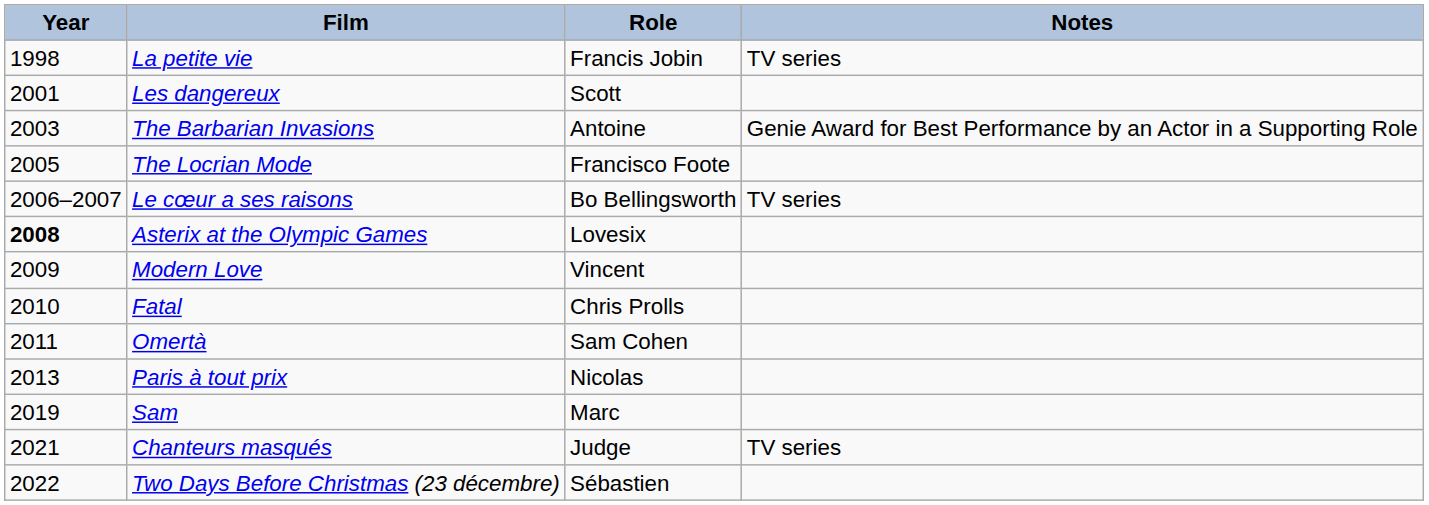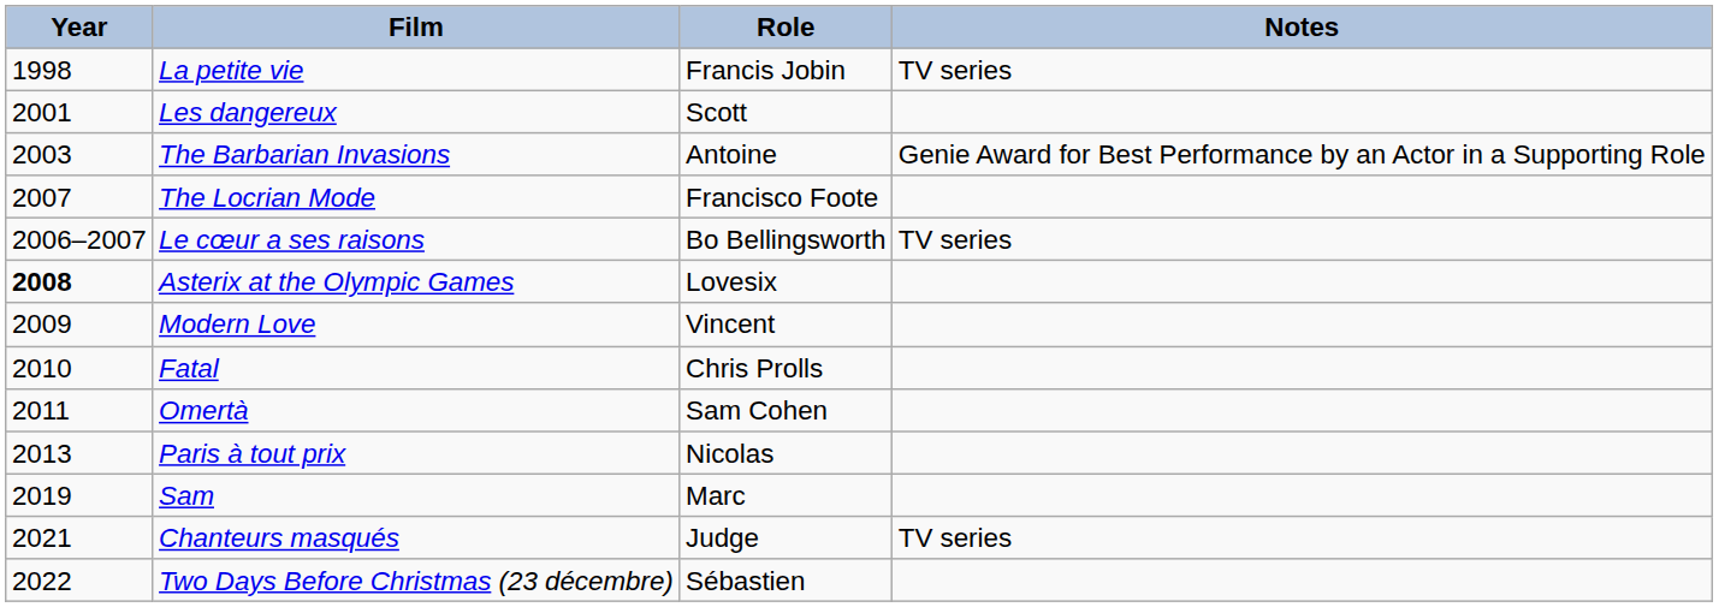 <table class="wikitable" style="font-size:95%;">
 <tr>
 <th style="background:#B0C4DE;">Year</th>
 <th style="background:#B0C4DE;">Film</th>
 <th style="background:#B0C4DE;">Role</th>
 <th style="background:#B0C4DE;">Notes</th>
 </tr>
 <tr>
 <td>1998</td>
 <td><em><a href='#'>La petite vie</a></em></td>
 <td>Francis Jobin</td>
 <td>TV series</td>
 </tr>
 <tr>
 <td>2001</td>
 <td><em><a href='#'>Les dangereux</a></em></td>
 <td>Scott</td>
 <td></td>
 </tr>
 <tr>
 <td>2003</td>
 <td><em><a href='#'>The Barbarian Invasions</a></em></td>
 <td>Antoine</td>
 <td>Genie Award for Best Performance by an Actor in a Supporting Role</td>
 </tr>
 <tr>
-<td>2005</td>
+<td>2007</td>
 <td><em><a href='#'>The Locrian Mode</a></em></td>
 <td>Francisco Foote</td>
 <td></td>
 </tr>
 <tr>
 <td>2006–2007</td>
 <td><em><a href='#'>Le cœur a ses raisons</a></em></td>
 <td>Bo Bellingsworth</td>
 <td>TV series</td>
 </tr>
 <tr>
 <td><strong>2008</strong></td>
 <td><em><a href='#'>Asterix at the Olympic Games</a></em></td>
 <td>Lovesix</td>
 <td></td>
 </tr>
 <tr>
 <td>2009</td>
 <td><em><a href='#'>Modern Love</a></em></td>
 <td>Vincent</td>
 <td></td>
 </tr>
 <tr>
 <td>2010</td>
 <td><em><a href='#'>Fatal</a></em></td>
 <td>Chris Prolls</td>
 <td></td>
 </tr>
 <tr>
 <td>2011</td>
 <td><em><a href='#'>Omertà</a></em></td>
 <td>Sam Cohen</td>
 <td></td>
 </tr>
 <tr>
 <td>2013</td>
 <td><em><a href='#'>Paris à tout prix</a></em></td>
 <td>Nicolas</td>
 <td></td>
 </tr>
 <tr>
 <td>2019</td>
 <td><em><a href='#'>Sam</a></em></td>
 <td>Marc</td>
 <td></td>
 </tr>
 <tr>
 <td>2021</td>
 <td><em><a href='#'>Chanteurs masqués</a></em></td>
 <td>Judge</td>
 <td>TV series</td>
 </tr>
 <tr>
 <td>2022</td>
 <td><em><a href='#'>Two Days Before Christmas</a> (23 décembre)</em></td>
 <td>Sébastien</td>
 <td></td>
 </tr>
 </table>
